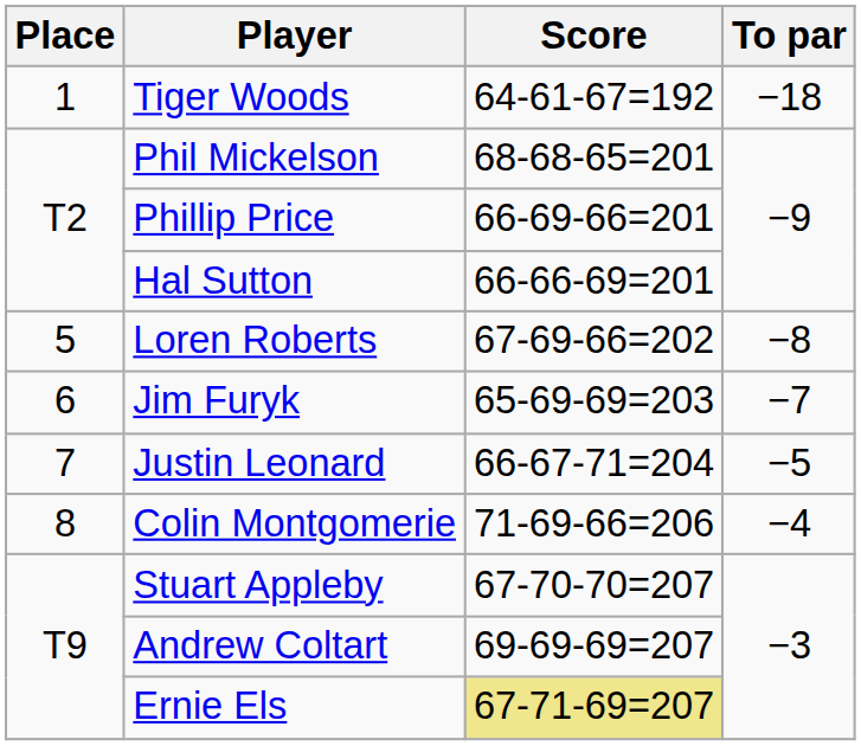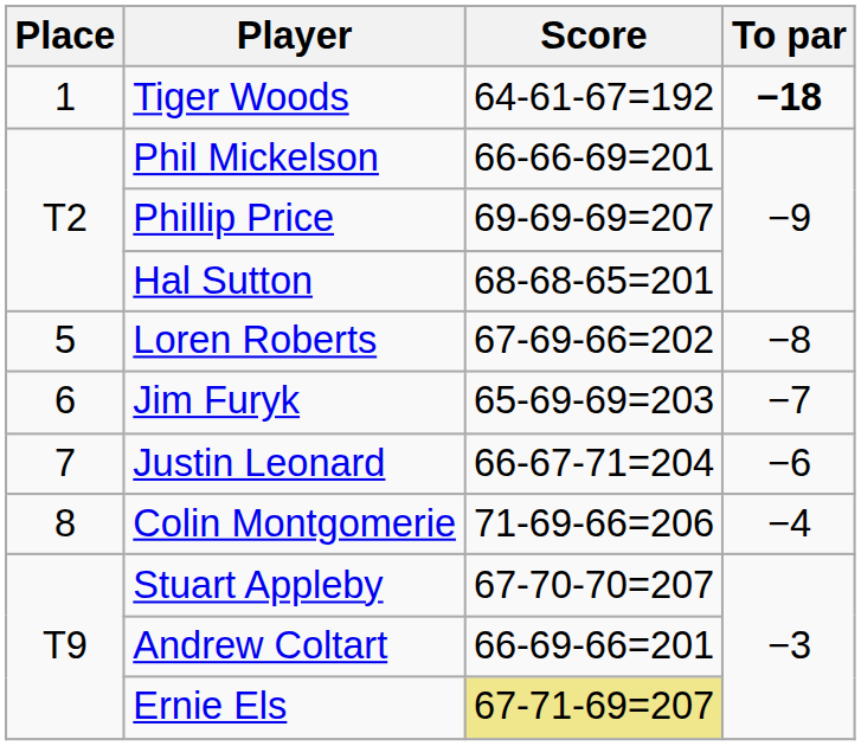 <table class="wikitable">
 <tr>
 <th>Place</th>
 <th>Player</th>
 <th>Score</th>
 <th>To par</th>
 </tr>
 <tr>
 <td align=center>1</td>
 <td> <a href='#'>Tiger Woods</a></td>
 <td align=center>64-61-67=192</td>
-<td align=center>−18</td>
+<td align=center><strong>−18</strong></td>
 </tr>
 <tr>
 <td rowspan="3" align=center>T2</td>
 <td> <a href='#'>Phil Mickelson</a></td>
-<td align=center>68-68-65=201</td>
+<td align=center>66-66-69=201</td>
 <td rowspan="3" align=center>−9</td>
 </tr>
 <tr>
 <td> <a href='#'>Phillip Price</a></td>
-<td align=center>66-69-66=201</td>
+<td align=center>69-69-69=207</td>
 </tr>
 <tr>
 <td> <a href='#'>Hal Sutton</a></td>
-<td align=center>66-66-69=201</td>
+<td align=center>68-68-65=201</td>
 </tr>
 <tr>
 <td align=center>5</td>
 <td> <a href='#'>Loren Roberts</a></td>
 <td align=center>67-69-66=202</td>
 <td align=center>−8</td>
 </tr>
 <tr>
 <td align=center>6</td>
 <td> <a href='#'>Jim Furyk</a></td>
 <td align=center>65-69-69=203</td>
 <td align=center>−7</td>
 </tr>
 <tr>
 <td align=center>7</td>
 <td> <a href='#'>Justin Leonard</a></td>
 <td align=center>66-67-71=204</td>
-<td align=center>−5</td>
+<td align=center>−6</td>
 </tr>
 <tr>
 <td align=center>8</td>
 <td> <a href='#'>Colin Montgomerie</a></td>
 <td align=center>71-69-66=206</td>
 <td align=center>−4</td>
 </tr>
 <tr>
 <td rowspan="3" align=center>T9</td>
 <td> <a href='#'>Stuart Appleby</a></td>
 <td align=center>67-70-70=207</td>
 <td rowspan="3" align=center>−3</td>
 </tr>
 <tr>
 <td> <a href='#'>Andrew Coltart</a></td>
-<td align=center>69-69-69=207</td>
+<td align=center>66-69-66=201</td>
 </tr>
 <tr>
 <td> <a href='#'>Ernie Els</a></td>
 <td align=center style="background: khaki;">67-71-69=207</td>
 </tr>
 </table>
